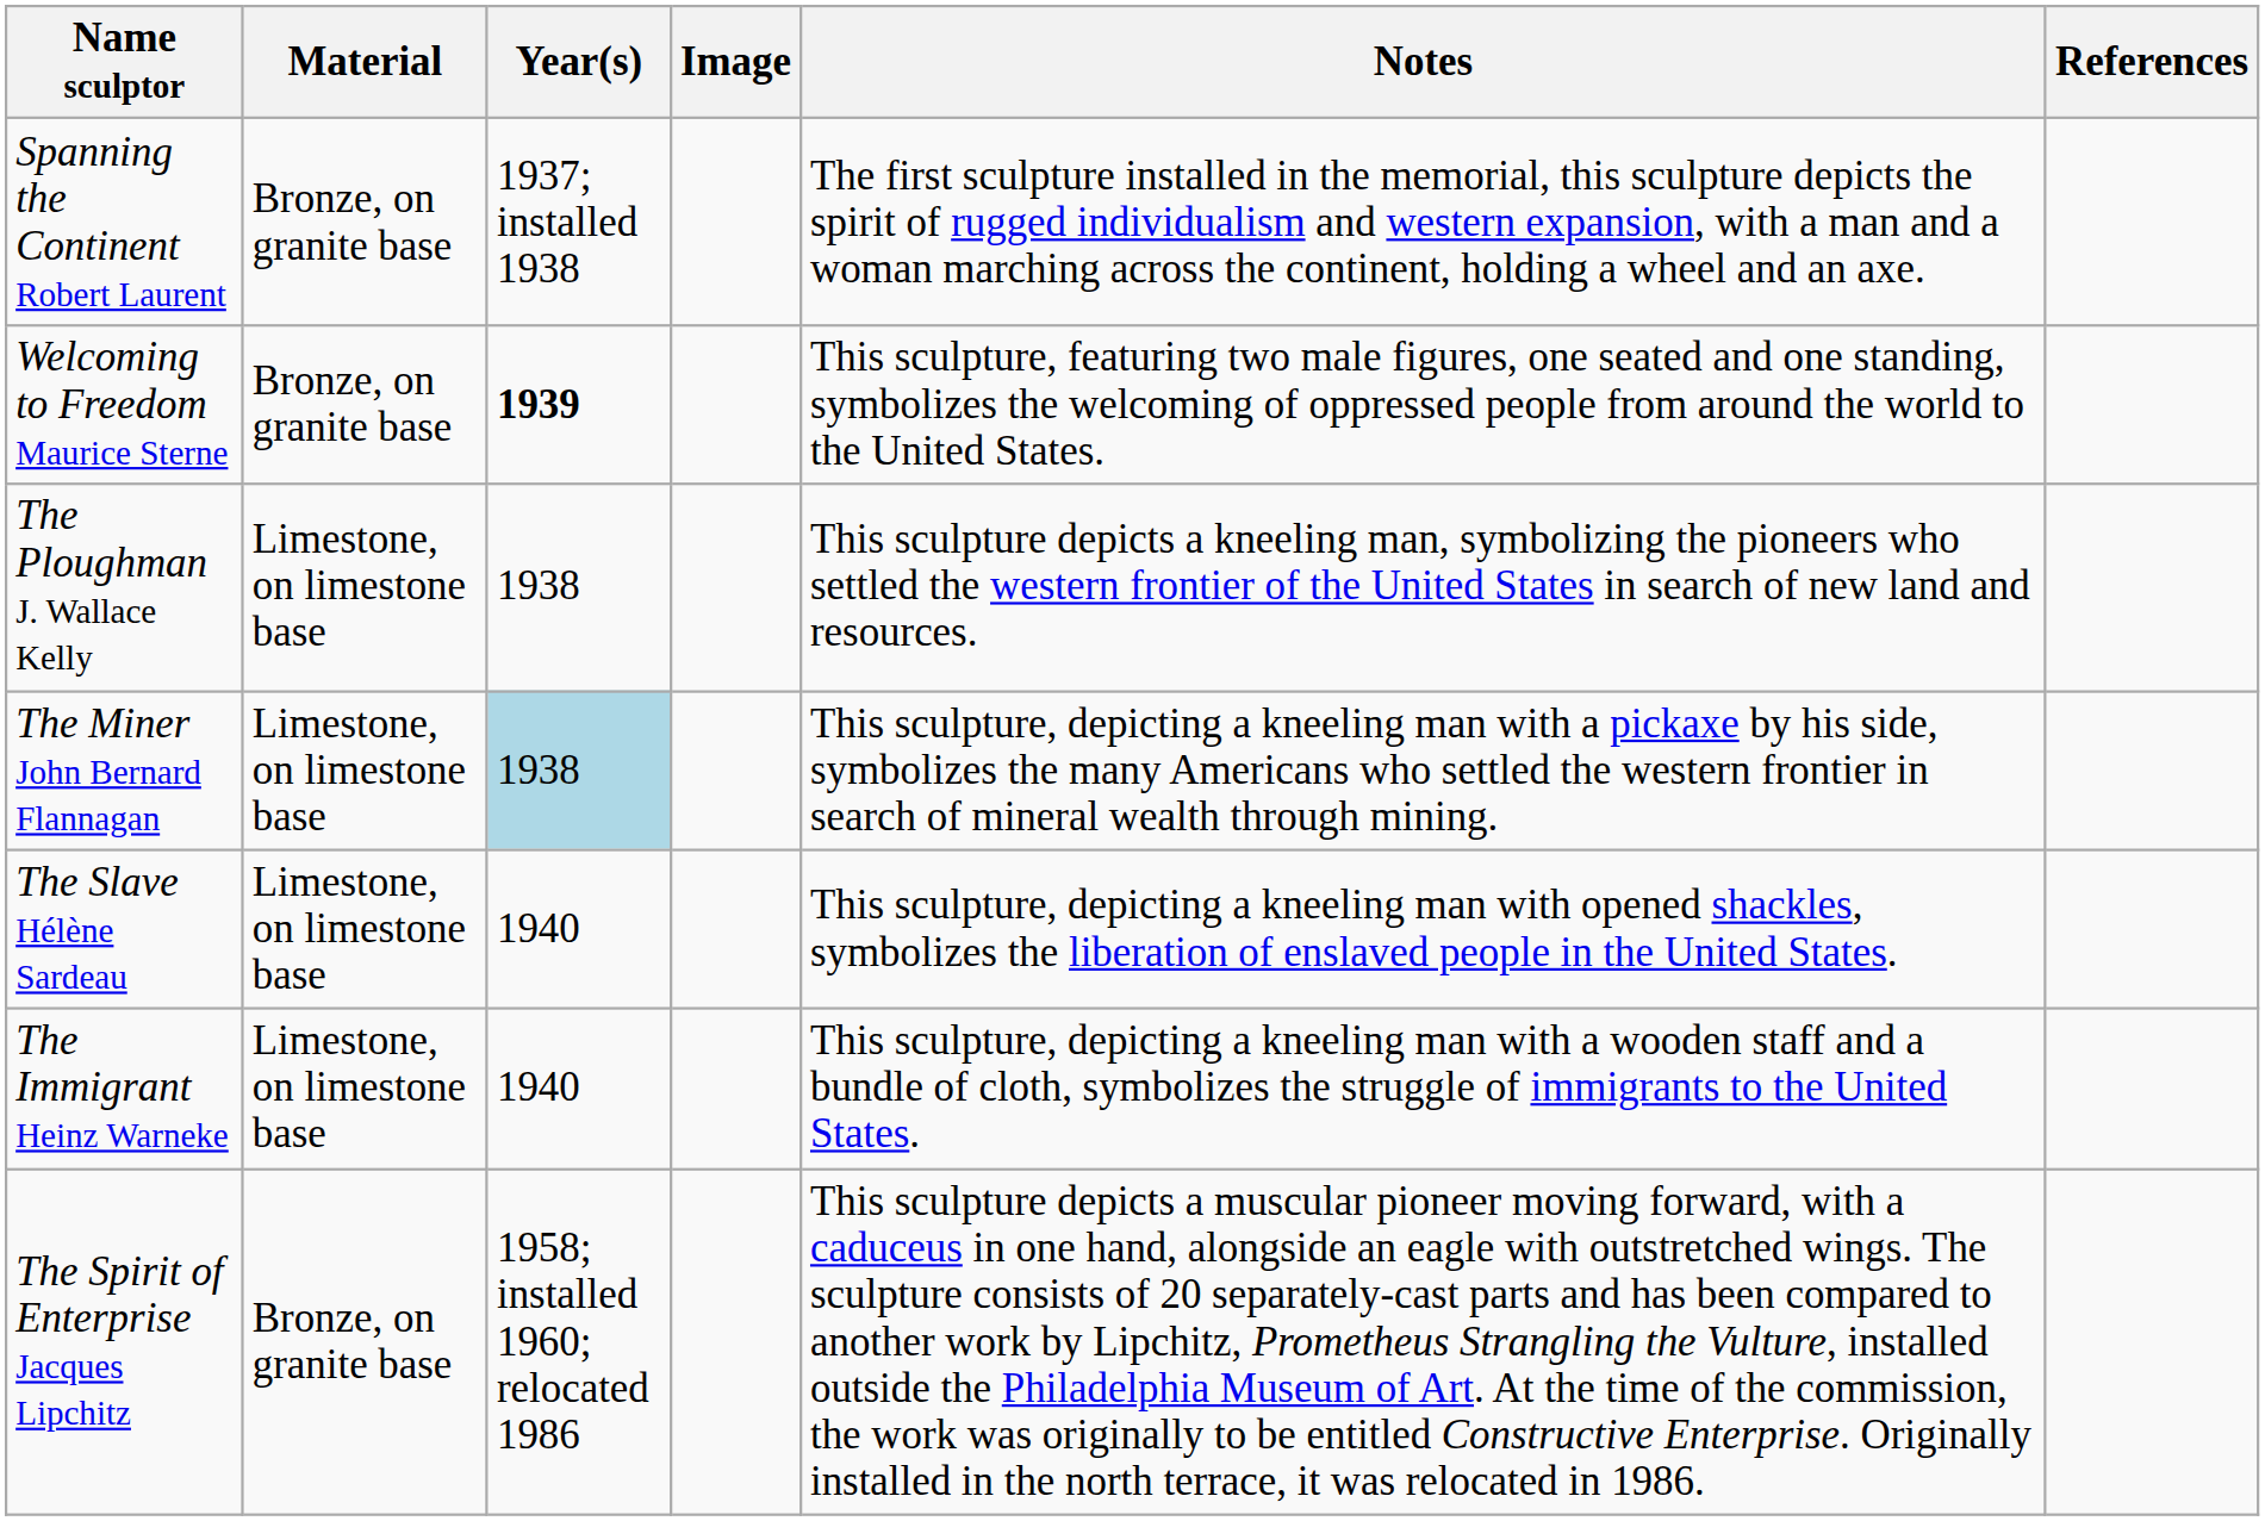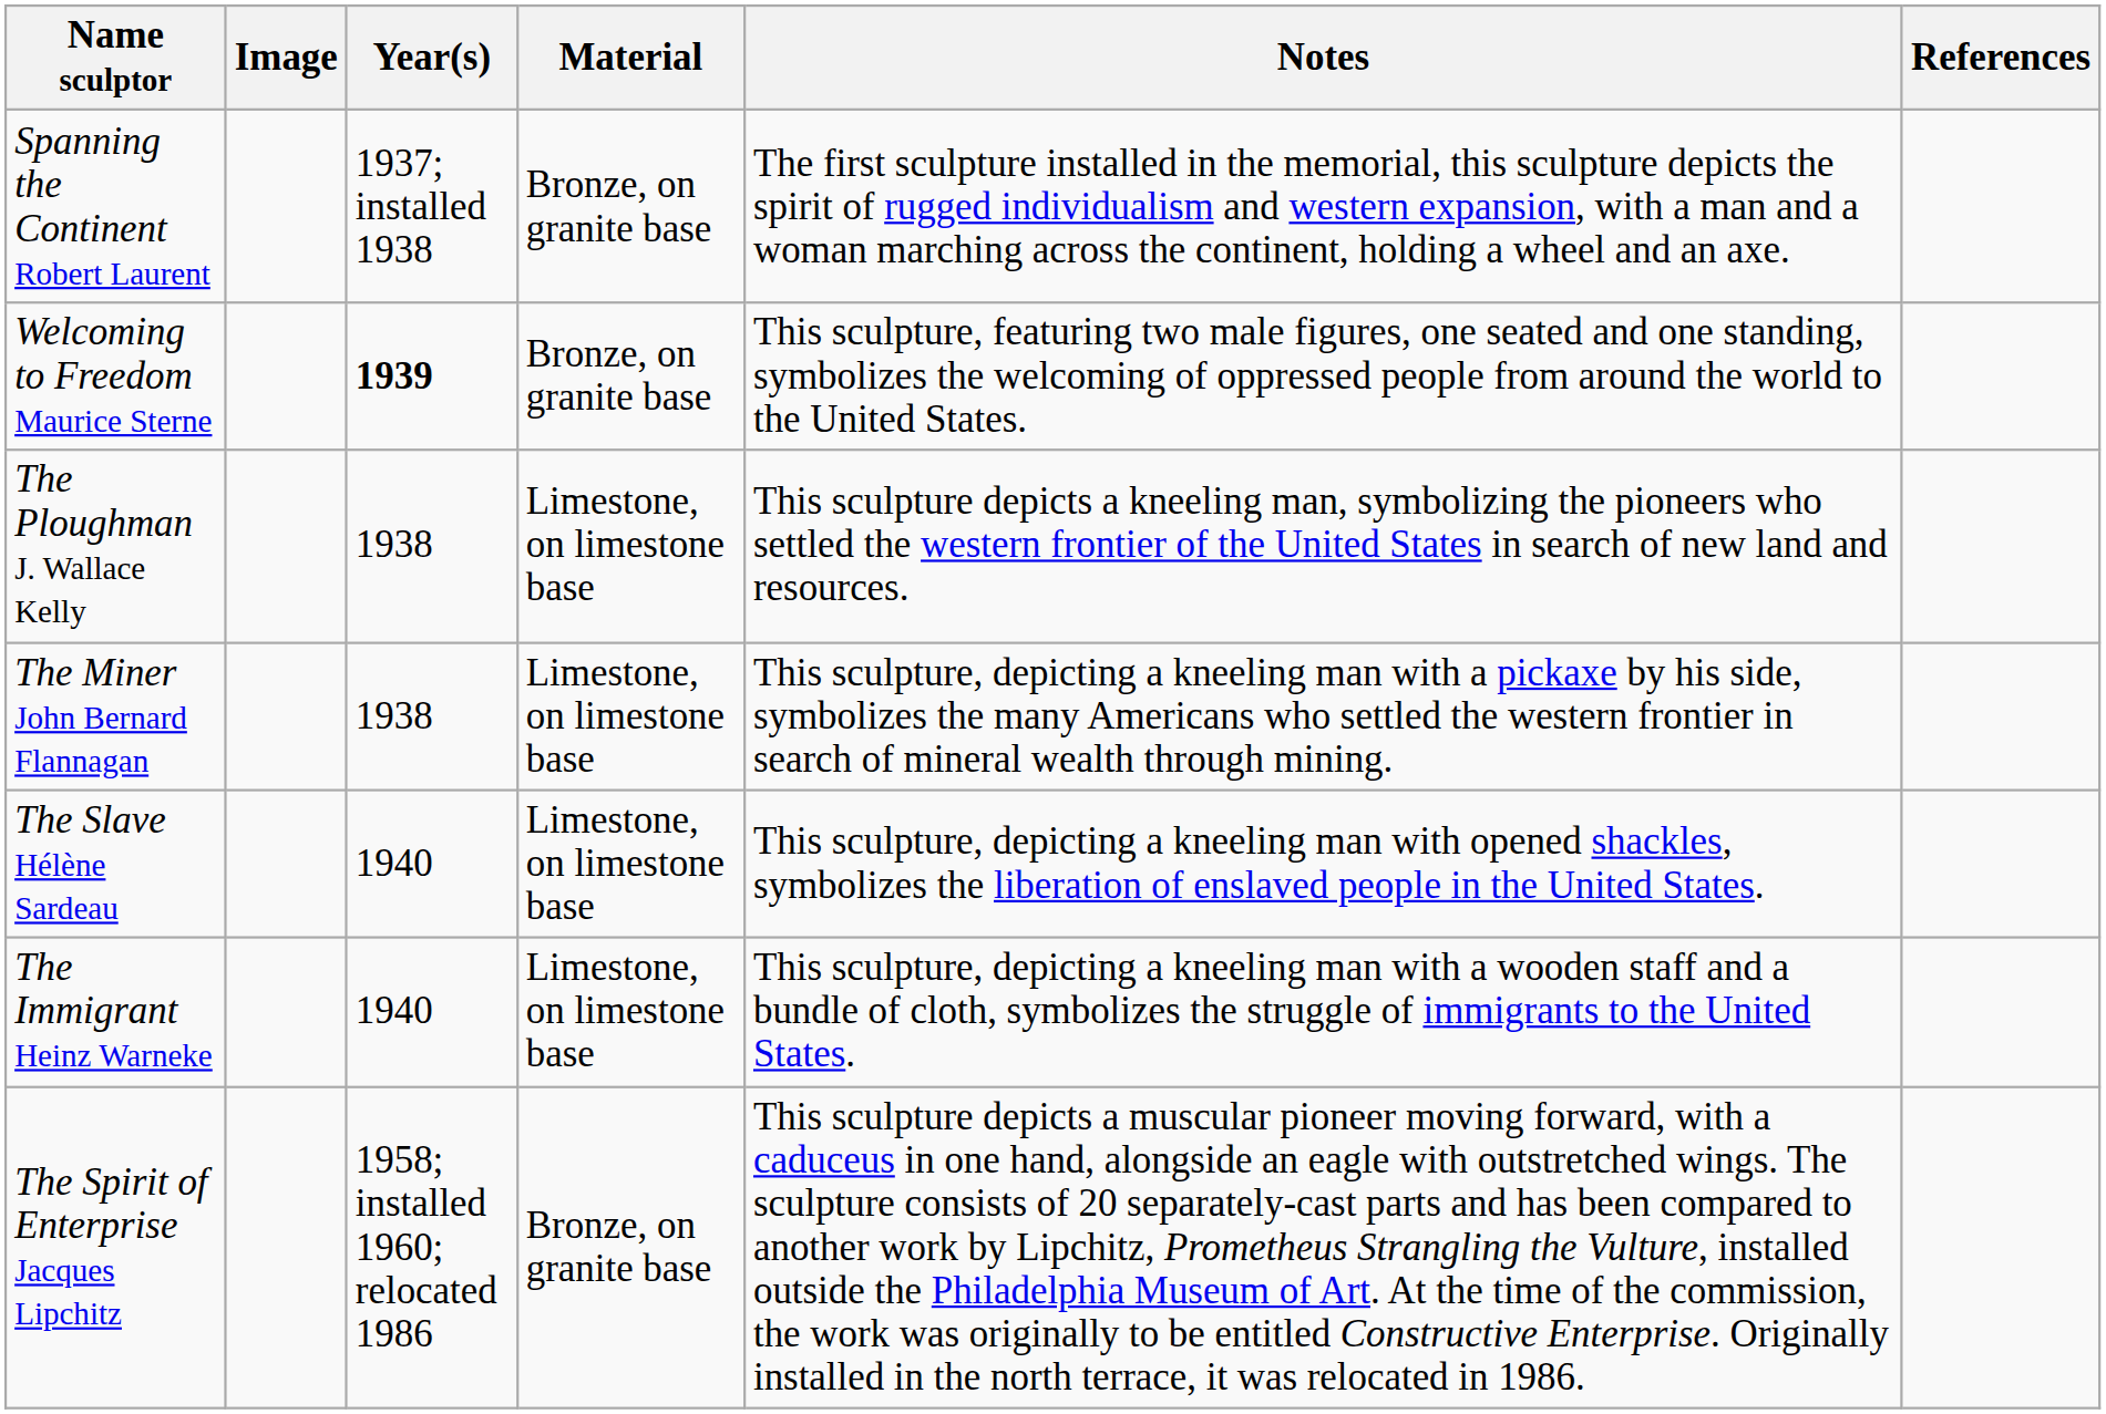 <table class="wikitable">
 <tr>
 <th>Name<br><small>sculptor</small></th>
+<th>Image</th>
+<th>Year(s)</th>
 <th>Material</th>
-<th>Year(s)</th>
-<th>Image</th>
 <th>Notes</th>
 <th>References</th>
 </tr>
 <tr>
 <td><em>Spanning the Continent</em><br><a href='#'><small>Robert Laurent</small></a></td>
+<td></td>
+<td>1937;<br>installed 1938</td>
 <td>Bronze, on granite base</td>
-<td>1937;<br>installed 1938</td>
-<td></td>
 <td>The first sculpture installed in the memorial, this sculpture depicts the spirit of <a href='#'>rugged individualism</a> and <a href='#'>western expansion</a>, with a man and a woman marching across the continent, holding a wheel and an axe.</td>
 <td></td>
 </tr>
 <tr>
 <td><em>Welcoming to Freedom</em><br><a href='#'><small>Maurice Sterne</small></a></td>
+<td></td>
+<td><strong>1939</strong></td>
 <td>Bronze, on granite base</td>
-<td><strong>1939</strong></td>
-<td></td>
 <td>This sculpture, featuring two male figures, one seated and one standing, symbolizes the welcoming of oppressed people from around the world to the United States.</td>
 <td></td>
 </tr>
 <tr>
 <td><em>The Ploughman</em><br><small>J. Wallace Kelly</small></td>
+<td></td>
+<td>1938</td>
 <td>Limestone, on limestone base</td>
-<td>1938</td>
-<td></td>
 <td>This sculpture depicts a kneeling man, symbolizing the pioneers who settled the <a href='#'>western frontier of the United States</a> in search of new land and resources.</td>
 <td></td>
 </tr>
 <tr>
 <td><em>The Miner</em><br><a href='#'><small>John Bernard Flannagan</small></a></td>
+<td></td>
+<td>1938</td>
 <td>Limestone, on limestone base</td>
-<td style="background: lightblue;">1938</td>
-<td></td>
 <td>This sculpture, depicting a kneeling man with a <a href='#'>pickaxe</a> by his side, symbolizes the many Americans who settled the western frontier in search of mineral wealth through mining.</td>
 <td></td>
 </tr>
 <tr>
 <td><em>The Slave</em><br><a href='#'><small>Hélène Sardeau</small></a></td>
+<td></td>
+<td>1940</td>
 <td>Limestone, on limestone base</td>
-<td>1940</td>
-<td></td>
 <td>This sculpture, depicting a kneeling man with opened <a href='#'>shackles</a>, symbolizes the <a href='#'>liberation of enslaved people in the United States</a>.</td>
 <td></td>
 </tr>
 <tr>
 <td><em>The Immigrant</em><br><a href='#'><small>Heinz Warneke</small></a></td>
+<td></td>
+<td>1940</td>
 <td>Limestone, on limestone base</td>
-<td>1940</td>
-<td></td>
 <td>This sculpture, depicting a kneeling man with a wooden staff and a bundle of cloth, symbolizes the struggle of <a href='#'>immigrants to the United States</a>.</td>
 <td></td>
 </tr>
 <tr>
 <td><em>The Spirit of Enterprise</em><br><a href='#'><small>Jacques Lipchitz</small></a></td>
+<td></td>
+<td>1958;<br>installed 1960;<br>relocated 1986</td>
 <td>Bronze, on granite base</td>
-<td>1958;<br>installed 1960;<br>relocated 1986</td>
-<td></td>
 <td>This sculpture depicts a muscular pioneer moving forward, with a <a href='#'>caduceus</a> in one hand, alongside an eagle with outstretched wings. The sculpture consists of 20 separately-cast parts and has been compared to another work by Lipchitz, <em>Prometheus Strangling the Vulture</em>, installed outside the <a href='#'>Philadelphia Museum of Art</a>. At the time of the commission, the work was originally to be entitled <em>Constructive Enterprise</em>. Originally installed in the north terrace, it was relocated in 1986.</td>
 <td></td>
 </tr>
 </table>
